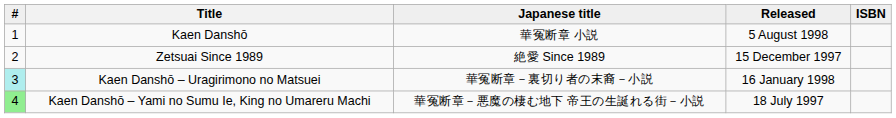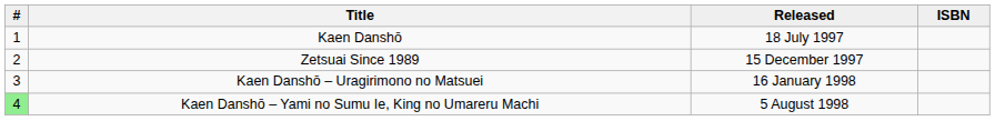 <table class="wikitable" style="text-align:center; width: 90%;" cellpadding="1" cellspacing="1">
 <tr>
 <th style="background:#efefef" width="20">#</th>
 <th>Title</th>
-<th style="background:#efefef;">Japanese title</th>
 <th style="background:#efefef;">Released</th>
 <th style="background:#efefef;">ISBN</th>
 </tr>
 <tr>
 <td>1</td>
 <td>Kaen Danshō</td>
-<td>華冤断章 小説</td>
-<td>5 August 1998</td>
+<td>18 July 1997</td>
 <td></td>
 </tr>
 <tr>
 <td>2</td>
 <td>Zetsuai Since 1989</td>
-<td>絶愛 Since 1989</td>
 <td>15 December 1997</td>
 <td></td>
 </tr>
 <tr>
-<td style="background: paleturquoise;">3</td>
+<td>3</td>
 <td>Kaen Danshō – Uragirimono no Matsuei</td>
-<td>華冤断章－裏切り者の末裔－小説</td>
 <td>16 January 1998</td>
 <td></td>
 </tr>
 <tr>
 <td style="background: lightgreen;">4</td>
 <td>Kaen Danshō – Yami no Sumu Ie, King no Umareru Machi</td>
-<td>華冤断章－悪魔の棲む地下 帝王の生誕れる街－小説</td>
-<td>18 July 1997</td>
+<td>5 August 1998</td>
 <td></td>
 </tr>
 </table>
